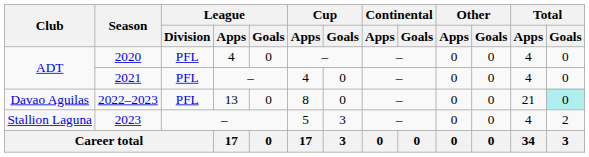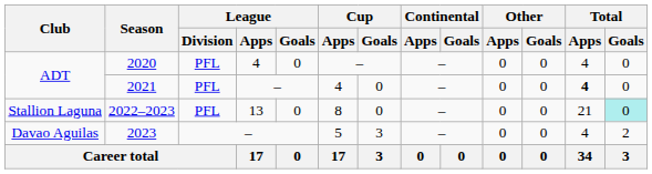 <table class="wikitable" style="text-align: center">
 <tr>
 <th rowspan="2">Club</th>
 <th rowspan="2">Season</th>
 <th colspan="3">League</th>
 <th colspan="2">Cup</th>
 <th colspan="2">Continental</th>
 <th colspan="2">Other</th>
 <th colspan="2">Total</th>
 </tr>
 <tr>
 <th>Division</th>
 <th>Apps</th>
 <th>Goals</th>
 <th>Apps</th>
 <th>Goals</th>
 <th>Apps</th>
 <th>Goals</th>
 <th>Apps</th>
 <th>Goals</th>
 <th>Apps</th>
 <th>Goals</th>
 </tr>
 <tr>
 <td rowspan=2><a href='#'>ADT</a></td>
 <td><a href='#'>2020</a></td>
 <td><a href='#'>PFL</a></td>
 <td>4</td>
 <td>0</td>
 <td colspan="2">–</td>
 <td colspan="2">–</td>
 <td>0</td>
 <td>0</td>
 <td>4</td>
 <td>0</td>
 </tr>
 <tr>
 <td><a href='#'>2021</a></td>
 <td><a href='#'>PFL</a></td>
 <td colspan="2">–</td>
 <td>4</td>
 <td>0</td>
 <td colspan="2">–</td>
 <td>0</td>
 <td>0</td>
-<td>4</td>
+<td><strong>4</strong></td>
 <td>0</td>
 </tr>
 <tr>
-<td><a href='#'>Davao Aguilas</a></td>
+<td><a href='#'>Stallion Laguna</a></td>
 <td><a href='#'>2022–2023</a></td>
 <td><a href='#'>PFL</a></td>
 <td>13</td>
 <td>0</td>
 <td>8</td>
 <td>0</td>
 <td colspan="2">–</td>
 <td>0</td>
 <td>0</td>
 <td>21</td>
 <td style="background: paleturquoise;">0</td>
 </tr>
 <tr>
-<td><a href='#'>Stallion Laguna</a></td>
+<td><a href='#'>Davao Aguilas</a></td>
 <td><a href='#'>2023</a></td>
 <td colspan="3">–</td>
 <td>5</td>
 <td>3</td>
 <td colspan="2">–</td>
 <td>0</td>
 <td>0</td>
 <td>4</td>
 <td>2</td>
 </tr>
 <tr>
 <th colspan="3"><strong>Career total</strong></th>
 <th>17</th>
 <th>0</th>
 <th>17</th>
 <th>3</th>
 <th>0</th>
 <th>0</th>
 <th>0</th>
 <th>0</th>
 <th>34</th>
 <th>3</th>
 </tr>
 </table>
